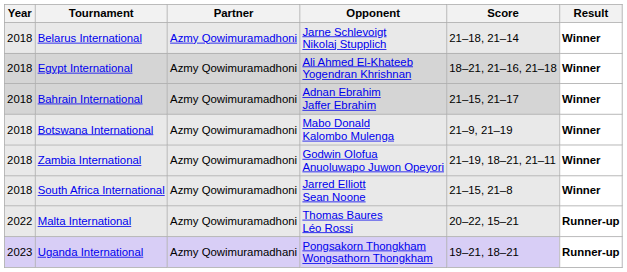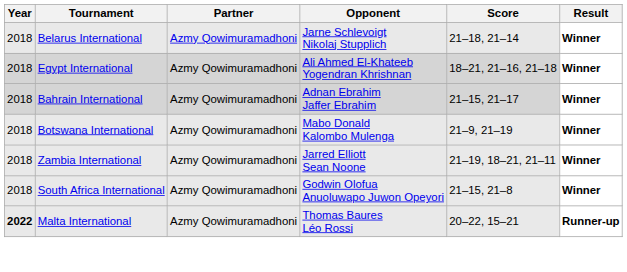 <table class="sortable wikitable" style="font-size: 90%;">
 <tr>
 <th>Year</th>
 <th>Tournament</th>
 <th>Partner</th>
 <th>Opponent</th>
 <th>Score</th>
 <th>Result</th>
 </tr>
 <tr style="background:#E9E9E9">
 <td align="center">2018</td>
 <td align="left"><a href='#'>Belarus International</a></td>
 <td align="left"> <a href='#'>Azmy Qowimuramadhoni</a></td>
 <td align="left"> <a href='#'>Jarne Schlevoigt</a><br> <a href='#'>Nikolaj Stupplich</a></td>
 <td align="left">21–18, 21–14</td>
 <td style="text-align:left; background:white"> <strong>Winner</strong></td>
 </tr>
 <tr style="background:#D5D5D5">
 <td align="center">2018</td>
 <td align="left"><a href='#'>Egypt International</a></td>
 <td align="left"> Azmy Qowimuramadhoni</td>
 <td align="left"> <a href='#'>Ali Ahmed El-Khateeb</a><br> <a href='#'>Yogendran Khrishnan</a></td>
 <td align="left">18–21, 21–16, 21–18</td>
 <td style="text-align:left; background:white"> <strong>Winner</strong></td>
 </tr>
 <tr style="background:#D5D5D5">
 <td align="center">2018</td>
 <td align="left"><a href='#'>Bahrain International</a></td>
 <td align="left"> Azmy Qowimuramadhoni</td>
 <td align="left"> <a href='#'>Adnan Ebrahim</a><br> <a href='#'>Jaffer Ebrahim</a></td>
 <td align="left">21–15, 21–17</td>
 <td style="text-align:left; background:white"> <strong>Winner</strong></td>
 </tr>
 <tr style="background:#E9E9E9">
 <td align="center">2018</td>
 <td align="left"><a href='#'>Botswana International</a></td>
 <td align="left"> Azmy Qowimuramadhoni</td>
 <td align="left"> <a href='#'>Mabo Donald</a><br> <a href='#'>Kalombo Mulenga</a></td>
 <td align="left">21–9, 21–19</td>
 <td style="text-align:left; background:white"> <strong>Winner</strong></td>
 </tr>
 <tr style="background:#E9E9E9">
 <td align="center">2018</td>
 <td align="left"><a href='#'>Zambia International</a></td>
 <td align="left"> Azmy Qowimuramadhoni</td>
-<td align="left"> <a href='#'>Godwin Olofua</a><br> <a href='#'>Anuoluwapo Juwon Opeyori</a></td>
+<td align="left"> <a href='#'>Jarred Elliott</a><br> <a href='#'>Sean Noone</a></td>
 <td align="left">21–19, 18–21, 21–11</td>
 <td style="text-align:left; background:white"> <strong>Winner</strong></td>
 </tr>
 <tr style="background:#E9E9E9">
 <td align="center">2018</td>
 <td align="left"><a href='#'>South Africa International</a></td>
 <td align="left"> Azmy Qowimuramadhoni</td>
-<td align="left"> <a href='#'>Jarred Elliott</a><br> <a href='#'>Sean Noone</a></td>
+<td align="left"> <a href='#'>Godwin Olofua</a><br> <a href='#'>Anuoluwapo Juwon Opeyori</a></td>
 <td align="left">21–15, 21–8</td>
 <td style="text-align:left; background:white"> <strong>Winner</strong></td>
 </tr>
 <tr style="background:#E9E9E9">
-<td align="center">2022</td>
+<td align="center"><strong>2022</strong></td>
 <td align="left"><a href='#'>Malta International</a></td>
 <td align="left"> Azmy Qowimuramadhoni</td>
 <td align="left"> <a href='#'>Thomas Baures</a><br> <a href='#'>Léo Rossi</a></td>
 <td align="left">20–22, 15–21</td>
 <td style="text-align:left; background:white"> <strong>Runner-up</strong></td>
 </tr>
-<tr style="background:#D8CEF6">
-<td align="center">2023</td>
-<td align="left"><a href='#'>Uganda International</a></td>
-<td align="left"> Azmy Qowimuramadhani</td>
-<td align="left"> <a href='#'>Pongsakorn Thongkham</a><br> <a href='#'>Wongsathorn Thongkham</a></td>
-<td align="left">19–21, 18–21</td>
-<td style="text-align:left; background:white"> <strong>Runner-up</strong></td>
-</tr>
 </table>
